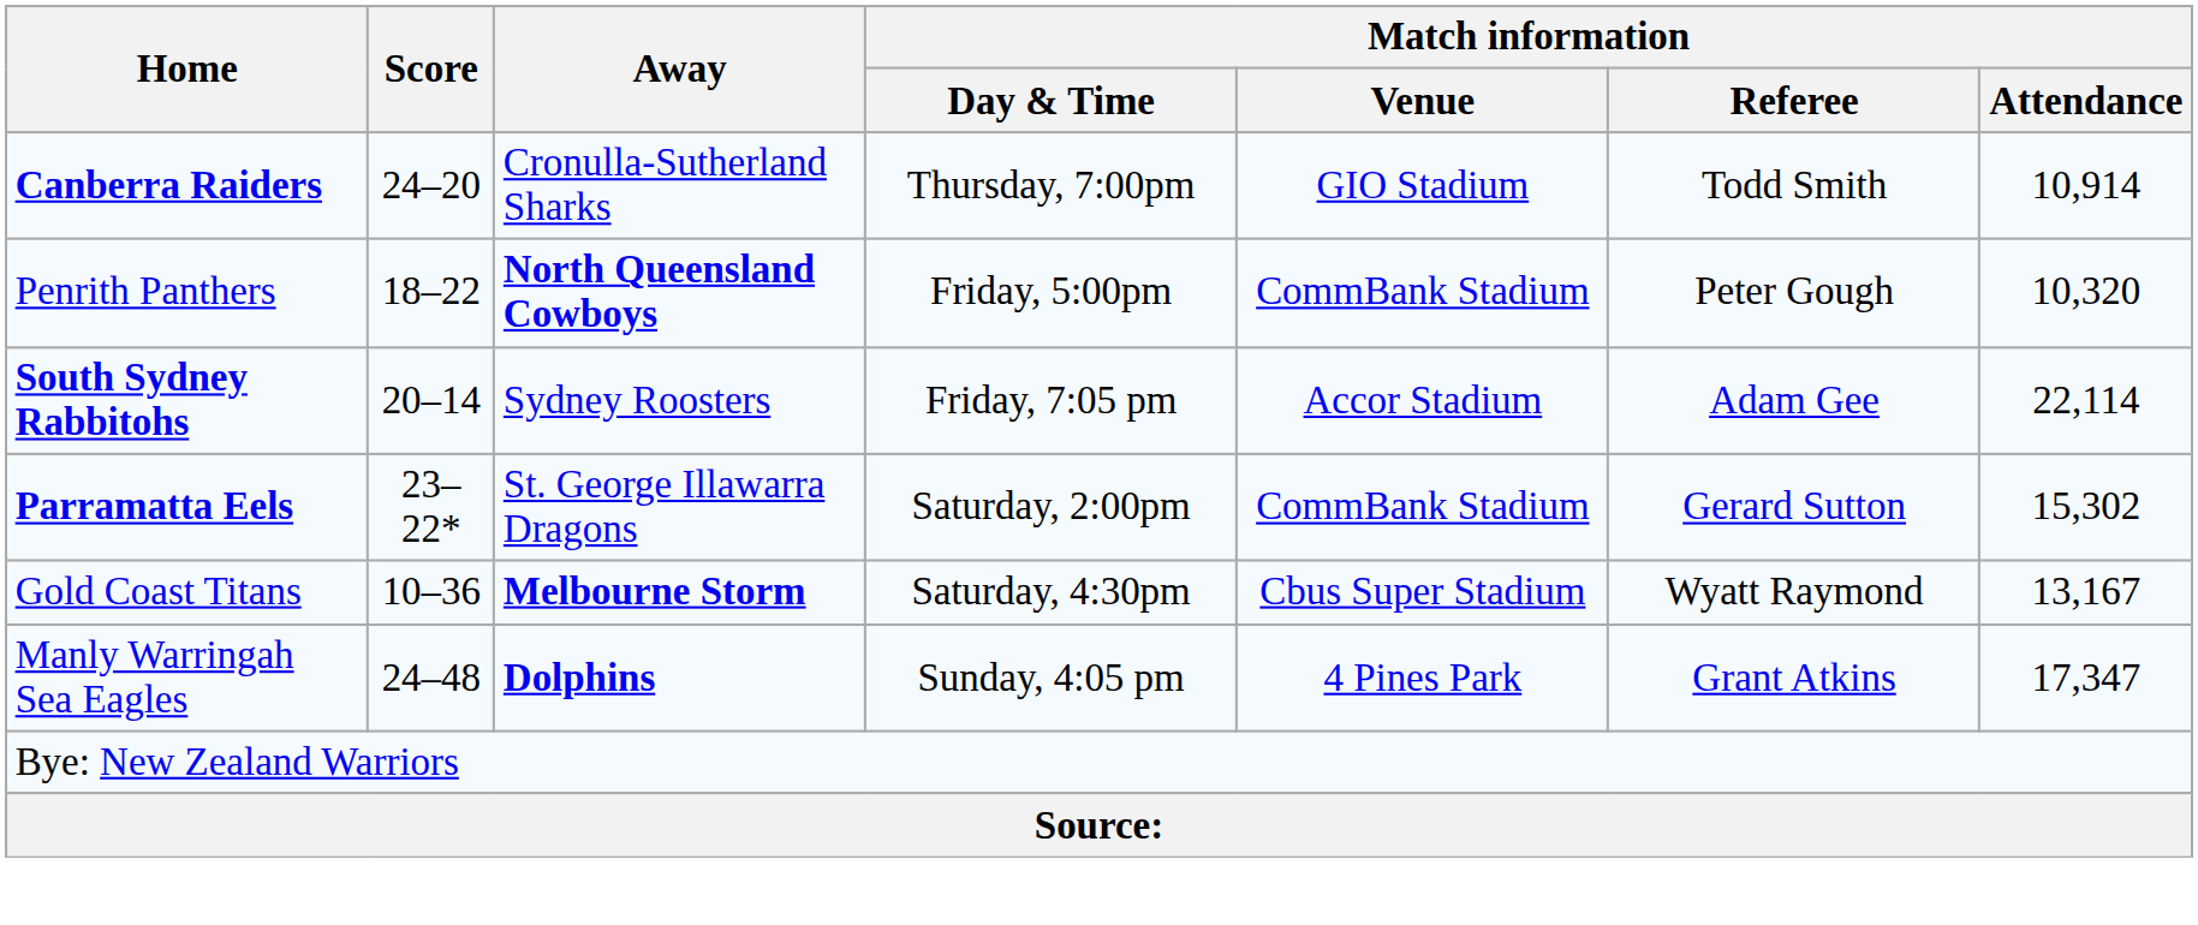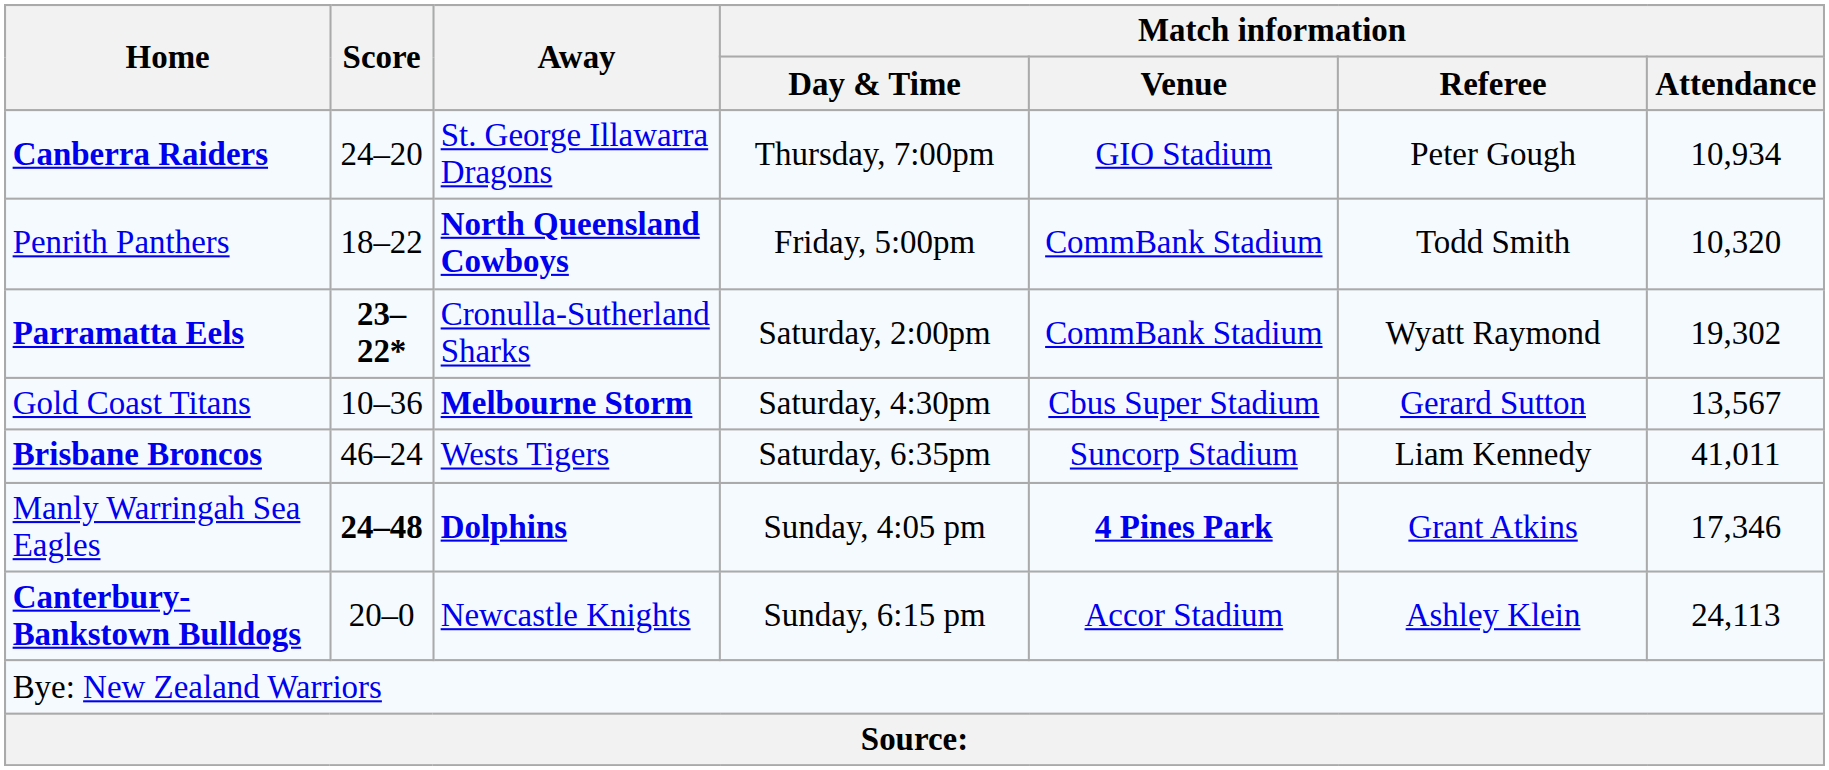 <table class="wikitable" style="border-collapse:collapse; text-align:center; width:100%;">
 <tr style="text-align:center; background:#f5faff;"  style="background:#c1d8ff;">
 <th rowspan="2">Home</th>
 <th rowspan="2">Score</th>
 <th rowspan="2">Away</th>
 <th colspan="4">Match information</th>
 </tr>
 <tr>
 <th width="17%">Day & Time</th>
 <th width="17%">Venue</th>
 <th width="17%">Referee</th>
 <th width="5%">Attendance</th>
 </tr>
 <tr style="text-align:center; background:#f5faff;">
 <td align="left"><strong> <a href='#'>Canberra Raiders</a></strong></td>
 <td>24–20</td>
-<td align="left"> <a href='#'>Cronulla-Sutherland Sharks</a></td>
+<td align="left"> <a href='#'>St. George Illawarra Dragons</a></td>
 <td>Thursday, 7:00pm</td>
 <td><a href='#'>GIO Stadium</a></td>
-<td>Todd Smith</td>
-<td>10,914</td>
+<td>Peter Gough</td>
+<td>10,934</td>
 </tr>
 <tr style="text-align:center; background:#f5faff;">
 <td align="left"> <a href='#'>Penrith Panthers</a></td>
 <td>18–22</td>
 <td align="left"><strong> <a href='#'>North Queensland Cowboys</a></strong></td>
 <td>Friday, 5:00pm</td>
 <td><a href='#'>CommBank Stadium</a></td>
-<td>Peter Gough</td>
+<td>Todd Smith</td>
 <td>10,320</td>
 </tr>
 <tr style="text-align:center; background:#f5faff;">
-<td align="left"><strong> <a href='#'>South Sydney Rabbitohs</a></strong></td>
-<td>20–14</td>
-<td align="left"> <a href='#'>Sydney Roosters</a></td>
-<td>Friday, 7:05 pm</td>
-<td><a href='#'>Accor Stadium</a></td>
-<td><a href='#'>Adam Gee</a></td>
-<td>22,114</td>
-</tr>
-<tr style="text-align:center; background:#f5faff;">
 <td align="left"><strong> <a href='#'>Parramatta Eels</a></strong></td>
-<td>23–22*</td>
-<td align="left"> <a href='#'>St. George Illawarra Dragons</a></td>
+<td><strong>23–22*</strong></td>
+<td align="left"> <a href='#'>Cronulla-Sutherland Sharks</a></td>
 <td>Saturday, 2:00pm</td>
 <td><a href='#'>CommBank Stadium</a></td>
-<td><a href='#'>Gerard Sutton</a></td>
-<td>15,302</td>
+<td>Wyatt Raymond</td>
+<td>19,302</td>
 </tr>
 <tr style="text-align:center; background:#f5faff;">
 <td align="left"> <a href='#'>Gold Coast Titans</a></td>
 <td>10–36</td>
 <td align="left"><strong> <a href='#'>Melbourne Storm</a></strong></td>
 <td>Saturday, 4:30pm</td>
 <td><a href='#'>Cbus Super Stadium</a></td>
-<td>Wyatt Raymond</td>
-<td>13,167</td>
+<td><a href='#'>Gerard Sutton</a></td>
+<td>13,567</td>
+</tr>
+<tr style="text-align:center; background:#f5faff;">
+<td align="left"><strong> <a href='#'>Brisbane Broncos</a></strong></td>
+<td>46–24</td>
+<td align="left"> <a href='#'>Wests Tigers</a></td>
+<td>Saturday, 6:35pm</td>
+<td><a href='#'>Suncorp Stadium</a></td>
+<td>Liam Kennedy</td>
+<td>41,011</td>
 </tr>
 <tr style="text-align:center; background:#f5faff;">
 <td align="left"> <a href='#'>Manly Warringah Sea Eagles</a></td>
-<td>24–48</td>
+<td><strong>24–48</strong></td>
 <td align="left"><strong> <a href='#'>Dolphins</a></strong></td>
 <td>Sunday, 4:05 pm</td>
-<td><a href='#'>4 Pines Park</a></td>
+<td><strong><a href='#'>4 Pines Park</a></strong></td>
 <td><a href='#'>Grant Atkins</a></td>
-<td>17,347</td>
+<td>17,346</td>
+</tr>
+<tr style="text-align:center; background:#f5faff;">
+<td align="left"><strong> <a href='#'>Canterbury-Bankstown Bulldogs</a></strong></td>
+<td>20–0</td>
+<td align="left"> <a href='#'>Newcastle Knights</a></td>
+<td>Sunday, 6:15 pm</td>
+<td><a href='#'>Accor Stadium</a></td>
+<td><a href='#'>Ashley Klein</a></td>
+<td>24,113</td>
 </tr>
 <tr style="text-align:center; background:#f5faff;">
 <td colspan="7" align="left">Bye:  <a href='#'>New Zealand Warriors</a></td>
 </tr>
 <tr>
 <th colspan="7" align="left">Source:</th>
 </tr>
 </table>
